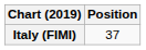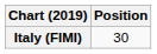 <table class="wikitable plainrowheaders" style="text-align:center">
 <tr>
 <th scope="col">Chart (2019)</th>
 <th scope="col">Position</th>
 </tr>
 <tr>
 <th scope="row">Italy (FIMI)</th>
-<td>37</td>
+<td>30</td>
 </tr>
 </table>
